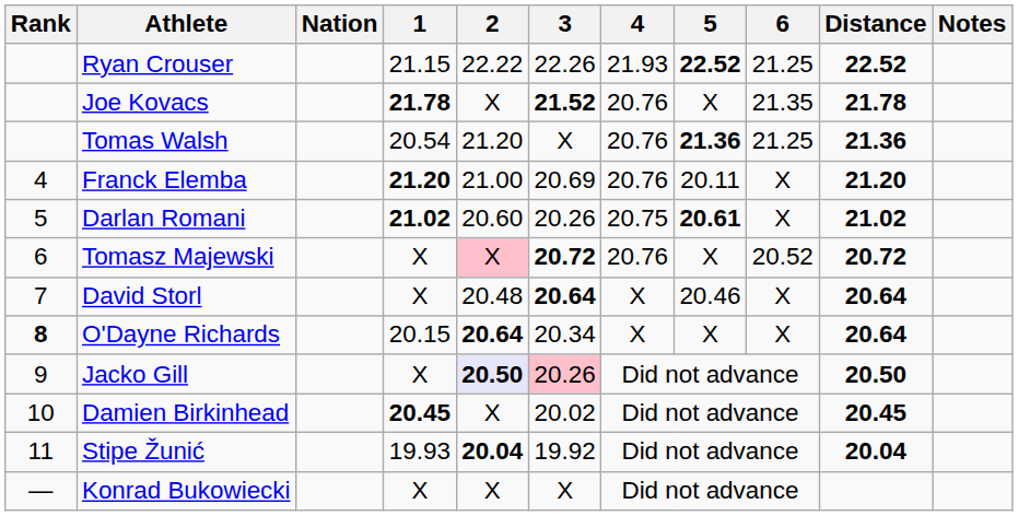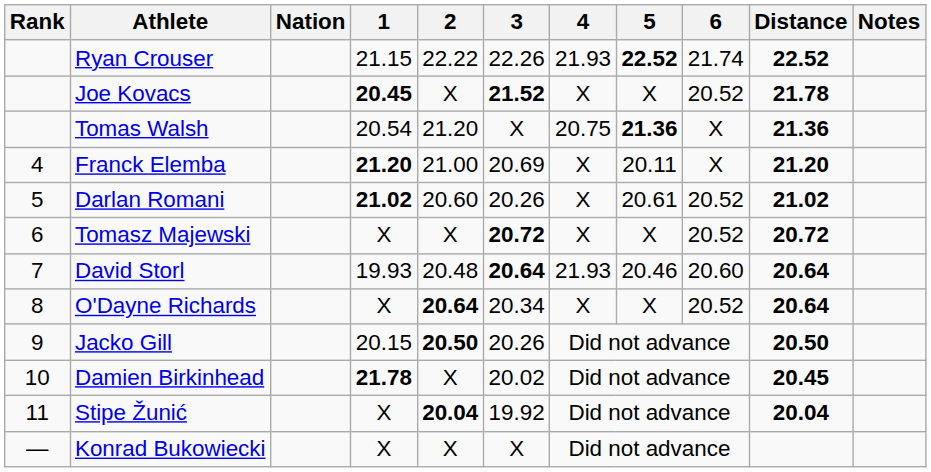 <table class="wikitable sortable" style="text-align:center">
 <tr>
 <th>Rank</th>
 <th>Athlete</th>
 <th>Nation</th>
 <th>1</th>
 <th>2</th>
 <th>3</th>
 <th>4</th>
 <th>5</th>
 <th>6</th>
 <th>Distance</th>
 <th>Notes</th>
 </tr>
 <tr>
 <td></td>
 <td align=left><a href='#'>Ryan Crouser</a></td>
 <td align=left></td>
 <td>21.15</td>
 <td>22.22</td>
 <td>22.26</td>
 <td>21.93</td>
 <td><strong>22.52</strong></td>
-<td>21.25</td>
+<td>21.74</td>
 <td><strong>22.52</strong></td>
 <td></td>
 </tr>
 <tr>
 <td></td>
 <td align=left><a href='#'>Joe Kovacs</a></td>
 <td align=left></td>
-<td><strong>21.78</strong></td>
+<td><strong>20.45</strong></td>
 <td data-sort-value=1.00>X</td>
 <td><strong>21.52</strong></td>
-<td>20.76</td>
 <td data-sort-value=1.00>X</td>
-<td>21.35</td>
+<td data-sort-value=1.00>X</td>
+<td>20.52</td>
 <td><strong>21.78</strong></td>
 <td></td>
 </tr>
 <tr>
 <td></td>
 <td align=left><a href='#'>Tomas Walsh</a></td>
 <td align=left></td>
 <td>20.54</td>
 <td>21.20</td>
 <td data-sort-value=1.00>X</td>
-<td>20.76</td>
+<td>20.75</td>
 <td><strong>21.36</strong></td>
-<td>21.25</td>
+<td data-sort-value=1.00>X</td>
 <td><strong>21.36</strong></td>
 <td></td>
 </tr>
 <tr>
 <td>4</td>
 <td align=left><a href='#'>Franck Elemba</a></td>
 <td align=left></td>
 <td><strong>21.20</strong></td>
 <td>21.00</td>
 <td>20.69</td>
-<td>20.76</td>
+<td data-sort-value=1.00>X</td>
 <td>20.11</td>
 <td data-sort-value=1.00>X</td>
 <td><strong>21.20</strong></td>
 <td></td>
 </tr>
 <tr>
 <td>5</td>
 <td align=left><a href='#'>Darlan Romani</a></td>
 <td align=left></td>
 <td><strong>21.02</strong></td>
 <td>20.60</td>
 <td>20.26</td>
-<td>20.75</td>
-<td><strong>20.61</strong></td>
 <td data-sort-value=1.00>X</td>
+<td>20.61</td>
+<td>20.52</td>
 <td><strong>21.02</strong></td>
 <td></td>
 </tr>
 <tr>
 <td>6</td>
 <td align=left><a href='#'>Tomasz Majewski</a></td>
 <td align=left></td>
 <td data-sort-value=1.00>X</td>
-<td data-sort-value=1.00 style="background: pink;">X</td>
+<td data-sort-value=1.00>X</td>
 <td><strong>20.72</strong></td>
-<td>20.76</td>
+<td data-sort-value=1.00>X</td>
 <td data-sort-value=1.00>X</td>
 <td>20.52</td>
 <td><strong>20.72</strong></td>
 <td></td>
 </tr>
 <tr>
 <td>7</td>
 <td align=left><a href='#'>David Storl</a></td>
 <td align=left></td>
-<td data-sort-value=1.00>X</td>
+<td>19.93</td>
 <td>20.48</td>
 <td><strong>20.64</strong></td>
-<td data-sort-value=1.00>X</td>
+<td>21.93</td>
 <td>20.46</td>
-<td data-sort-value=1.00>X</td>
+<td>20.60</td>
 <td><strong>20.64</strong></td>
 <td></td>
 </tr>
 <tr>
-<td><strong>8</strong></td>
+<td>8</td>
 <td align=left><a href='#'>O'Dayne Richards</a></td>
 <td align=left></td>
-<td>20.15</td>
+<td data-sort-value=1.00>X</td>
 <td><strong>20.64</strong></td>
 <td>20.34</td>
 <td data-sort-value=1.00>X</td>
 <td data-sort-value=1.00>X</td>
-<td data-sort-value=1.00>X</td>
+<td>20.52</td>
 <td><strong>20.64</strong></td>
 <td></td>
 </tr>
 <tr>
 <td>9</td>
 <td align=left><a href='#'>Jacko Gill</a></td>
 <td align=left></td>
-<td data-sort-value=1.00>X</td>
-<td style="background: lavender;"><strong>20.50</strong></td>
-<td style="background: pink;">20.26</td>
+<td>20.15</td>
+<td><strong>20.50</strong></td>
+<td>20.26</td>
 <td colspan=3 data-sort-value=0.00>Did not advance</td>
 <td><strong>20.50</strong></td>
 <td></td>
 </tr>
 <tr>
 <td>10</td>
 <td align=left><a href='#'>Damien Birkinhead</a></td>
 <td align=left></td>
-<td><strong>20.45</strong></td>
+<td><strong>21.78</strong></td>
 <td data-sort-value=1.00>X</td>
 <td>20.02</td>
 <td colspan=3 data-sort-value=0.00>Did not advance</td>
 <td><strong>20.45</strong></td>
 <td></td>
 </tr>
 <tr>
 <td>11</td>
 <td align=left><a href='#'>Stipe Žunić</a></td>
 <td align=left></td>
-<td>19.93</td>
+<td data-sort-value=1.00>X</td>
 <td><strong>20.04</strong></td>
 <td>19.92</td>
 <td colspan=3 data-sort-value=0.00>Did not advance</td>
 <td><strong>20.04</strong></td>
 <td></td>
 </tr>
 <tr>
 <td data-sort-value=12>—</td>
 <td align=left><a href='#'>Konrad Bukowiecki</a></td>
 <td align=left></td>
 <td data-sort-value=1.00>X</td>
 <td data-sort-value=1.00>X</td>
 <td data-sort-value=1.00>X</td>
 <td colspan=3 data-sort-value=0.00>Did not advance</td>
 <td data-sort-value=1.00></td>
 <td></td>
 </tr>
 </table>
